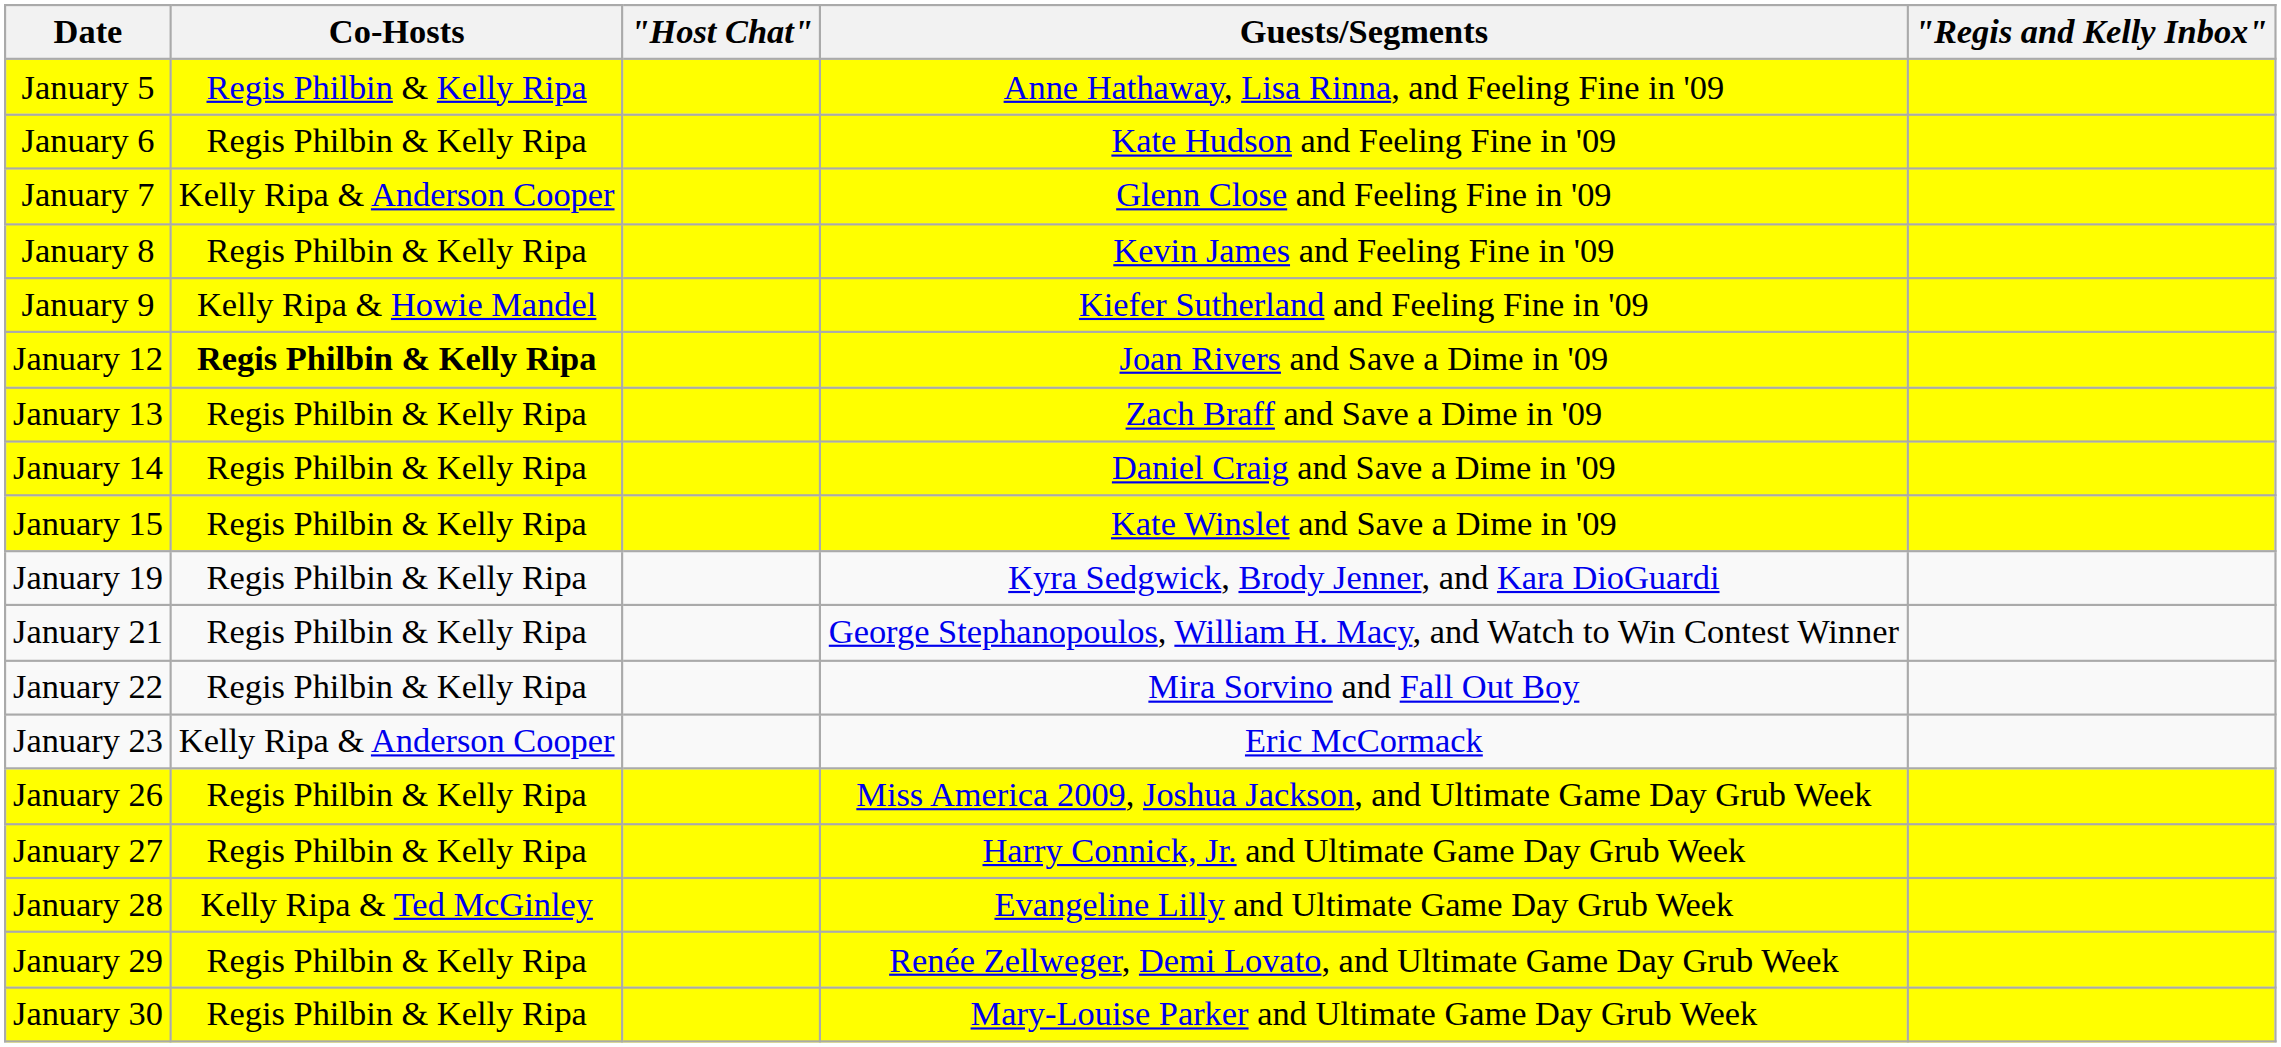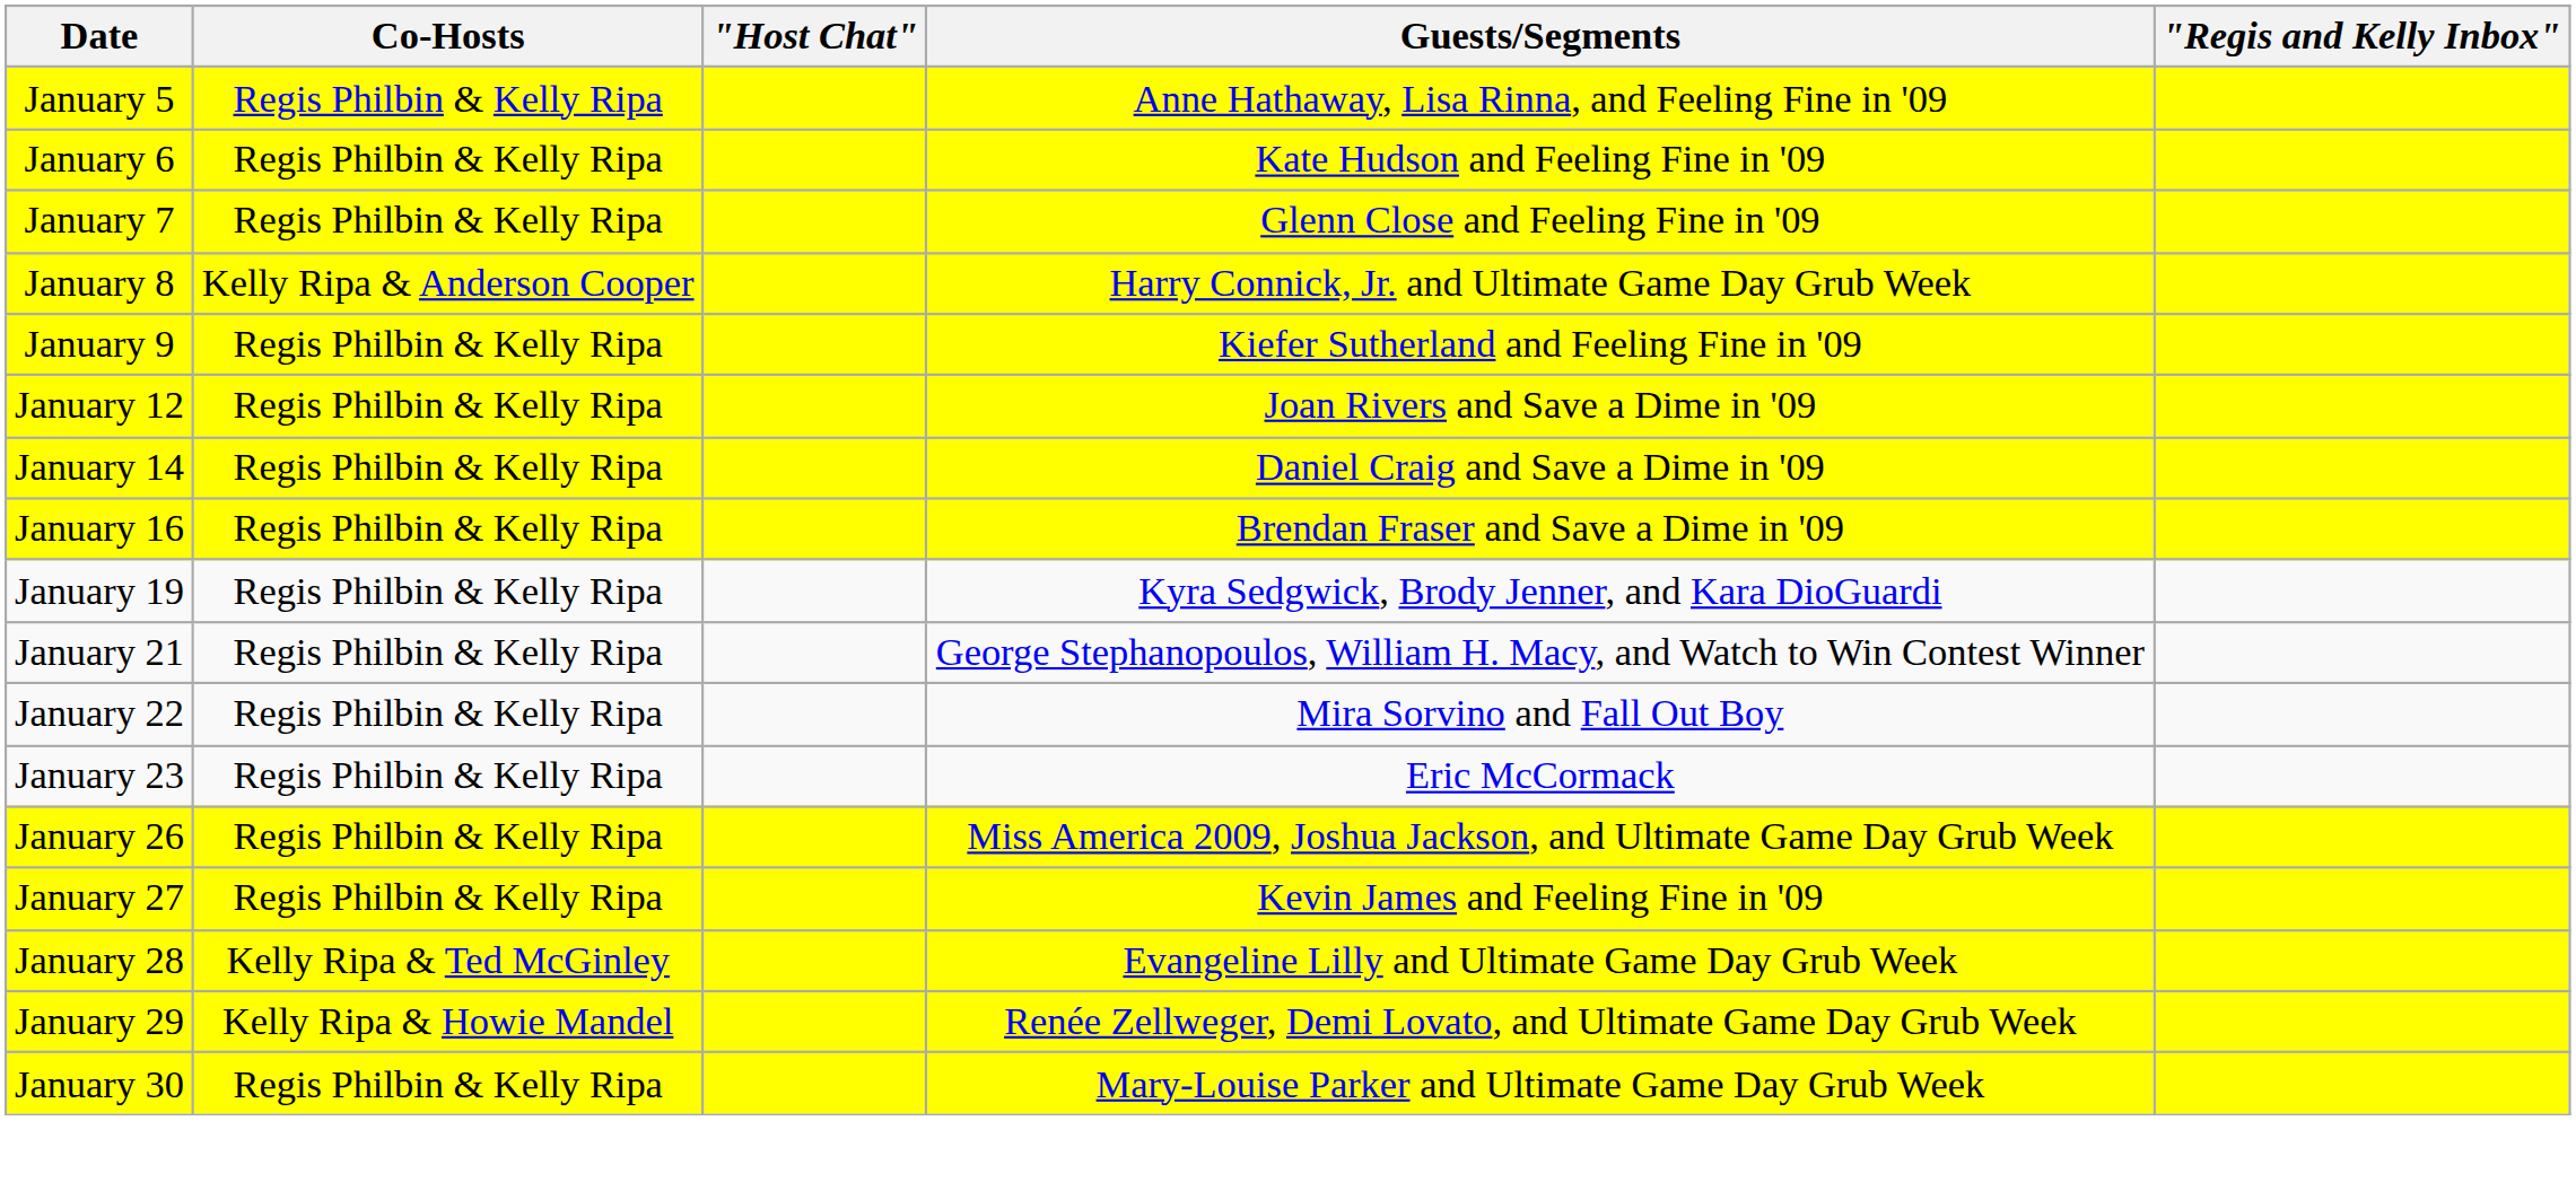 <table class="wikitable sortable" style="text-align:center;">
 <tr>
 <th>Date</th>
 <th>Co-Hosts</th>
 <th><em>"Host Chat"</em></th>
 <th>Guests/Segments</th>
 <th><em>"Regis and Kelly Inbox"</em></th>
 </tr>
 <tr style="background:yellow;">
 <td>January 5</td>
 <td><a href='#'>Regis Philbin</a> & <a href='#'>Kelly Ripa</a></td>
 <td></td>
 <td><a href='#'>Anne Hathaway</a>, <a href='#'>Lisa Rinna</a>, and Feeling Fine in '09</td>
 <td></td>
 </tr>
 <tr style="background:yellow;">
 <td>January 6</td>
 <td>Regis Philbin & Kelly Ripa</td>
 <td></td>
 <td><a href='#'>Kate Hudson</a> and Feeling Fine in '09</td>
 <td></td>
 </tr>
 <tr style="background:yellow;">
 <td>January 7</td>
-<td>Kelly Ripa & <a href='#'>Anderson Cooper</a></td>
+<td>Regis Philbin & Kelly Ripa</td>
 <td></td>
 <td><a href='#'>Glenn Close</a> and Feeling Fine in '09</td>
 <td></td>
 </tr>
 <tr style="background:yellow;">
 <td>January 8</td>
-<td>Regis Philbin & Kelly Ripa</td>
+<td>Kelly Ripa & <a href='#'>Anderson Cooper</a></td>
 <td></td>
-<td><a href='#'>Kevin James</a> and Feeling Fine in '09</td>
+<td><a href='#'>Harry Connick, Jr.</a> and Ultimate Game Day Grub Week</td>
 <td></td>
 </tr>
 <tr style="background:yellow;">
 <td>January 9</td>
-<td>Kelly Ripa & <a href='#'>Howie Mandel</a></td>
+<td>Regis Philbin & Kelly Ripa</td>
 <td></td>
 <td><a href='#'>Kiefer Sutherland</a> and Feeling Fine in '09</td>
 <td></td>
 </tr>
 <tr style="background:yellow;">
 <td>January 12</td>
-<td><strong>Regis Philbin & Kelly Ripa</strong></td>
+<td>Regis Philbin & Kelly Ripa</td>
 <td></td>
 <td><a href='#'>Joan Rivers</a> and Save a Dime in '09</td>
-<td></td>
-</tr>
-<tr style="background:yellow;">
-<td>January 13</td>
-<td>Regis Philbin & Kelly Ripa</td>
-<td></td>
-<td><a href='#'>Zach Braff</a> and Save a Dime in '09</td>
 <td></td>
 </tr>
 <tr style="background:yellow;">
 <td>January 14</td>
 <td>Regis Philbin & Kelly Ripa</td>
 <td></td>
 <td><a href='#'>Daniel Craig</a> and Save a Dime in '09</td>
 <td></td>
 </tr>
 <tr style="background:yellow;">
-<td>January 15</td>
+<td>January 16</td>
 <td>Regis Philbin & Kelly Ripa</td>
 <td></td>
-<td><a href='#'>Kate Winslet</a> and Save a Dime in '09</td>
+<td><a href='#'>Brendan Fraser</a> and Save a Dime in '09</td>
 <td></td>
 </tr>
 <tr>
 <td>January 19</td>
 <td>Regis Philbin & Kelly Ripa</td>
 <td></td>
 <td><a href='#'>Kyra Sedgwick</a>, <a href='#'>Brody Jenner</a>, and <a href='#'>Kara DioGuardi</a></td>
 <td></td>
 </tr>
 <tr>
 <td>January 21</td>
 <td>Regis Philbin & Kelly Ripa</td>
 <td></td>
 <td><a href='#'>George Stephanopoulos</a>, <a href='#'>William H. Macy</a>, and Watch to Win Contest Winner</td>
 <td></td>
 </tr>
 <tr>
 <td>January 22</td>
 <td>Regis Philbin & Kelly Ripa</td>
 <td></td>
 <td><a href='#'>Mira Sorvino</a> and <a href='#'>Fall Out Boy</a></td>
 <td></td>
 </tr>
 <tr>
 <td>January 23</td>
-<td>Kelly Ripa & <a href='#'>Anderson Cooper</a></td>
+<td>Regis Philbin & Kelly Ripa</td>
 <td></td>
 <td><a href='#'>Eric McCormack</a></td>
 <td></td>
 </tr>
 <tr style="background:yellow;">
 <td>January 26</td>
 <td>Regis Philbin & Kelly Ripa</td>
 <td></td>
 <td><a href='#'>Miss America 2009</a>, <a href='#'>Joshua Jackson</a>, and Ultimate Game Day Grub Week</td>
 <td></td>
 </tr>
 <tr style="background:yellow;">
 <td>January 27</td>
 <td>Regis Philbin & Kelly Ripa</td>
 <td></td>
-<td><a href='#'>Harry Connick, Jr.</a> and Ultimate Game Day Grub Week</td>
+<td><a href='#'>Kevin James</a> and Feeling Fine in '09</td>
 <td></td>
 </tr>
 <tr style="background:yellow;">
 <td>January 28</td>
 <td>Kelly Ripa & <a href='#'>Ted McGinley</a></td>
 <td></td>
 <td><a href='#'>Evangeline Lilly</a> and Ultimate Game Day Grub Week</td>
 <td></td>
 </tr>
 <tr style="background:yellow;">
 <td>January 29</td>
-<td>Regis Philbin & Kelly Ripa</td>
+<td>Kelly Ripa & <a href='#'>Howie Mandel</a></td>
 <td></td>
 <td><a href='#'>Renée Zellweger</a>, <a href='#'>Demi Lovato</a>, and Ultimate Game Day Grub Week</td>
 <td></td>
 </tr>
 <tr style="background:yellow;">
 <td>January 30</td>
 <td>Regis Philbin & Kelly Ripa</td>
 <td></td>
 <td><a href='#'>Mary-Louise Parker</a> and Ultimate Game Day Grub Week</td>
 <td></td>
 </tr>
 </table>
